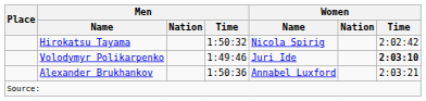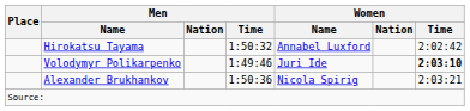 <table class=wikitable style="font-size:95%">
 <tr>
 <th rowspan="2">Place</th>
 <th colspan="3">Men</th>
 <th colspan="3">Women</th>
 </tr>
 <tr>
 <th>Name</th>
 <th>Nation</th>
 <th>Time</th>
 <th>Name</th>
 <th>Nation</th>
 <th>Time</th>
 </tr>
 <tr>
 <td align="center"></td>
 <td><a href='#'>Hirokatsu Tayama</a></td>
 <td></td>
 <td>1:50:32</td>
-<td><a href='#'>Nicola Spirig</a></td>
+<td><a href='#'>Annabel Luxford</a></td>
 <td></td>
 <td>2:02:42</td>
 </tr>
 <tr>
 <td align="center"></td>
 <td><a href='#'>Volodymyr Polikarpenko</a></td>
 <td></td>
 <td>1:49:46</td>
 <td><a href='#'>Juri Ide</a></td>
 <td></td>
 <td><strong>2:03:10</strong></td>
 </tr>
 <tr>
 <td align="center"></td>
 <td><a href='#'>Alexander Brukhankov</a></td>
 <td></td>
 <td>1:50:36</td>
-<td><a href='#'>Annabel Luxford</a></td>
+<td><a href='#'>Nicola Spirig</a></td>
 <td></td>
 <td>2:03:21</td>
 </tr>
 <tr>
 <td colspan="7"><small>Source:</small></td>
 </tr>
 </table>
